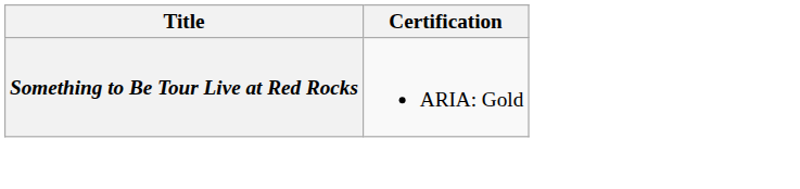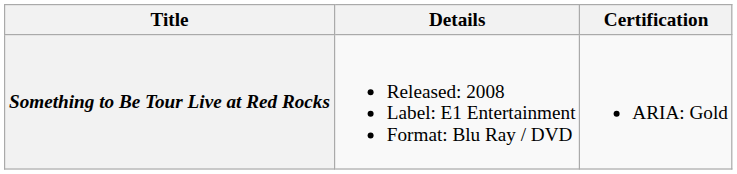 <table class="wikitable plainrowheaders">
 <tr>
 <th>Title</th>
+<th>Details</th>
 <th>Certification</th>
 </tr>
 <tr>
 <th scope="row"><em>Something to Be Tour Live at Red Rocks</em></th>
+<td><br><ul><li>Released: 2008</li><li>Label: E1 Entertainment</li><li>Format: Blu Ray / DVD</li></ul></td>
 <td><br><ul><li>ARIA: Gold</li></ul></td>
 </tr>
 </table>
